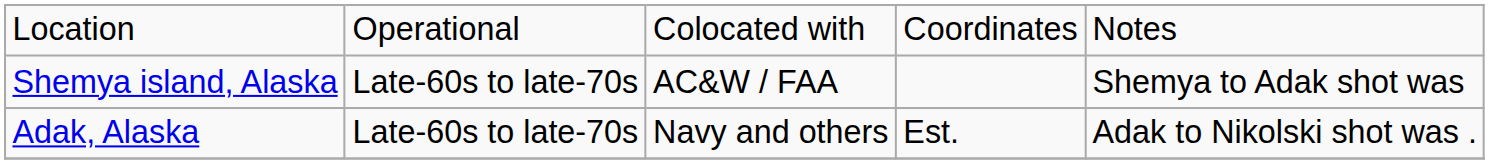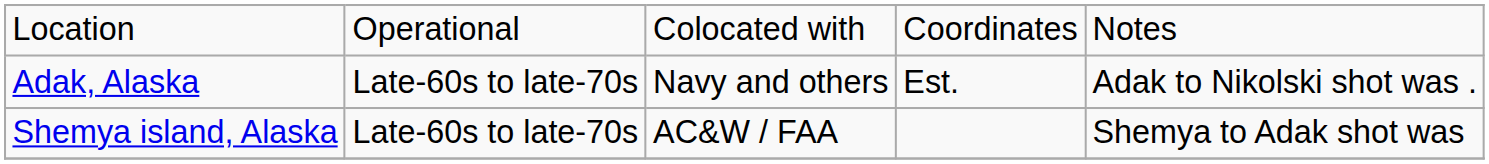 <table class="wikitable">
 <tr>
 <td>Location</td>
 <td>Operational</td>
 <td>Colocated with</td>
 <td>Coordinates</td>
 <td>Notes</td>
 </tr>
 <tr>
+<td><a href='#'>Adak, Alaska</a></td>
+<td>Late-60s to late-70s</td>
+<td>Navy and others</td>
+<td>Est.</td>
+<td>Adak to Nikolski shot was .</td>
+</tr>
+<tr>
 <td><a href='#'>Shemya island, Alaska</a></td>
 <td>Late-60s to late-70s</td>
 <td>AC&W / FAA</td>
 <td></td>
 <td>Shemya to Adak shot was </td>
 </tr>
 <tr>
-<td><a href='#'>Adak, Alaska</a></td>
-<td>Late-60s to late-70s</td>
-<td>Navy and others</td>
-<td>Est.</td>
-<td>Adak to Nikolski shot was .</td>
-</tr>
-<tr>
 </tr>
 </table>
